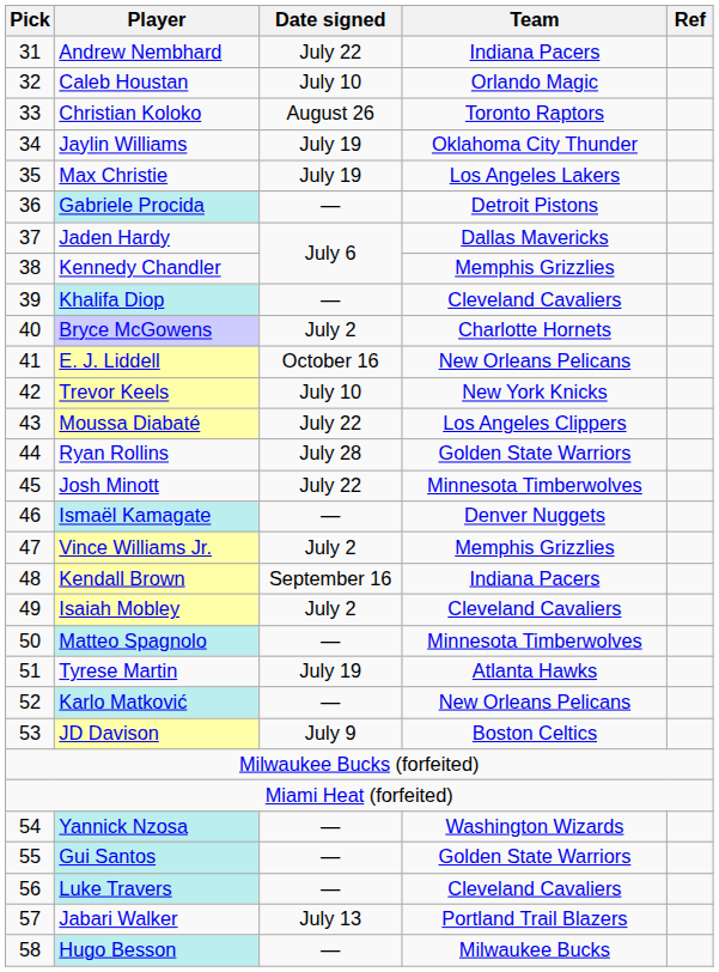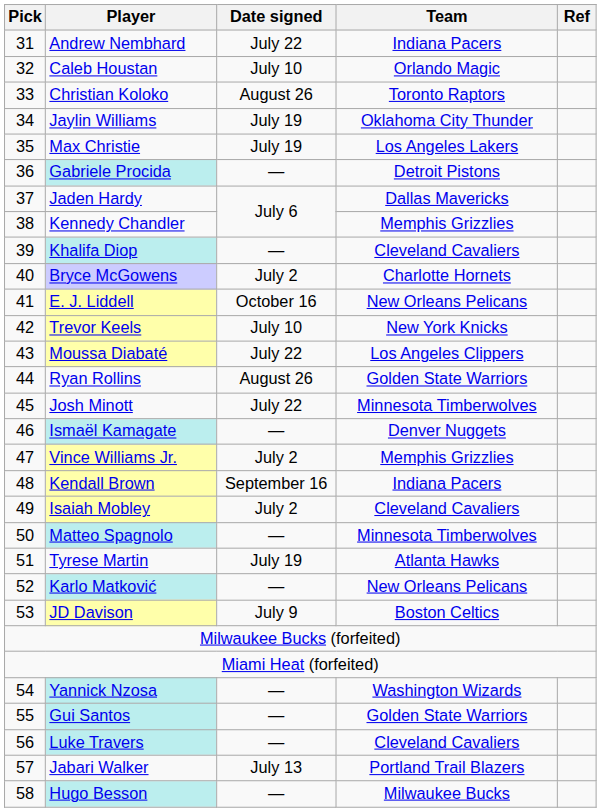 <table class="wikitable sortable" style="text-align:left">
 <tr>
 <th style="width:30px">Pick</th>
 <th style="width:160px">Player</th>
 <th style="width:110px">Date signed</th>
 <th style="width:210px">Team</th>
 <th class="unsortable" style="width:30px">Ref</th>
 </tr>
 <tr>
 <td align=center>31</td>
 <td><a href='#'>Andrew Nembhard</a></td>
 <td align=center>July 22</td>
 <td align=center><a href='#'>Indiana Pacers</a></td>
 <td align=center></td>
 </tr>
 <tr>
 <td align=center>32</td>
 <td><a href='#'>Caleb Houstan</a></td>
 <td align=center>July 10</td>
 <td align=center><a href='#'>Orlando Magic</a></td>
 <td align=center></td>
 </tr>
 <tr>
 <td align=center>33</td>
 <td><a href='#'>Christian Koloko</a></td>
 <td align=center>August 26</td>
 <td align=center><a href='#'>Toronto Raptors</a></td>
 <td align=center></td>
 </tr>
 <tr>
 <td align=center>34</td>
 <td><a href='#'>Jaylin Williams</a></td>
 <td align=center>July 19</td>
 <td align=center><a href='#'>Oklahoma City Thunder</a></td>
 <td align=center></td>
 </tr>
 <tr>
 <td align=center>35</td>
 <td><a href='#'>Max Christie</a></td>
 <td align=center>July 19</td>
 <td align=center><a href='#'>Los Angeles Lakers</a></td>
 <td align=center></td>
 </tr>
 <tr>
 <td align=center>36</td>
 <td style="width:20px; background:#bee;"><a href='#'>Gabriele Procida</a></td>
 <td align=center>—</td>
 <td align=center><a href='#'>Detroit Pistons</a><br></td>
 <td align=center></td>
 </tr>
 <tr>
 <td align=center>37</td>
 <td><a href='#'>Jaden Hardy</a></td>
 <td rowspan=2 align=center>July 6</td>
 <td align=center><a href='#'>Dallas Mavericks</a><br></td>
 <td align=center></td>
 </tr>
 <tr>
 <td align=center>38</td>
 <td><a href='#'>Kennedy Chandler</a></td>
 <td align=center><a href='#'>Memphis Grizzlies</a><br></td>
 <td align=center></td>
 </tr>
 <tr>
 <td align=center>39</td>
 <td style="width:20px; background:#bee;"><a href='#'>Khalifa Diop</a></td>
 <td align=center>—</td>
 <td align=center><a href='#'>Cleveland Cavaliers</a></td>
 <td align=center></td>
 </tr>
 <tr>
 <td align=center>40</td>
 <td style="width:20px; background:#ccf;"><a href='#'>Bryce McGowens</a></td>
 <td align=center>July 2</td>
 <td align=center><a href='#'>Charlotte Hornets</a><br></td>
 <td align=center></td>
 </tr>
 <tr>
 <td align=center>41</td>
 <td style="width:20px; background:#ffa;"><a href='#'>E. J. Liddell</a></td>
 <td align=center>October 16</td>
 <td align=center><a href='#'>New Orleans Pelicans</a></td>
 <td align=center></td>
 </tr>
 <tr>
 <td align=center>42</td>
 <td style="width:20px; background:#ffa;"><a href='#'>Trevor Keels</a></td>
 <td align=center>July 10</td>
 <td align=center><a href='#'>New York Knicks</a></td>
 <td align=center></td>
 </tr>
 <tr>
 <td align=center>43</td>
 <td style="width:20px; background:#ffa;"><a href='#'>Moussa Diabaté</a></td>
 <td align=center>July 22</td>
 <td align=center><a href='#'>Los Angeles Clippers</a></td>
 <td align=center></td>
 </tr>
 <tr>
 <td align=center>44</td>
 <td><a href='#'>Ryan Rollins</a></td>
-<td align=center>July 28</td>
+<td align=center>August 26</td>
 <td align=center><a href='#'>Golden State Warriors</a><br></td>
 <td align=center></td>
 </tr>
 <tr>
 <td align=center>45</td>
 <td><a href='#'>Josh Minott</a></td>
 <td align=center>July 22</td>
 <td align=center><a href='#'>Minnesota Timberwolves</a><br></td>
 <td align=center></td>
 </tr>
 <tr>
 <td align=center>46</td>
 <td style="width:20px; background:#bee;"><a href='#'>Ismaël Kamagate</a></td>
 <td align=center>—</td>
 <td align=center><a href='#'>Denver Nuggets</a><br></td>
 <td align=center></td>
 </tr>
 <tr>
 <td align=center>47</td>
 <td style="width:20px; background:#ffa;"><a href='#'>Vince Williams Jr.</a></td>
 <td align=center>July 2</td>
 <td align=center><a href='#'>Memphis Grizzlies</a></td>
 <td align=center></td>
 </tr>
 <tr>
 <td align=center>48</td>
 <td style="width:20px; background:#ffa;"><a href='#'>Kendall Brown</a></td>
 <td align=center>September 16</td>
 <td align=center><a href='#'>Indiana Pacers</a><br></td>
 <td align=center></td>
 </tr>
 <tr>
 <td align=center>49</td>
 <td style="width:20px; background:#ffa;"><a href='#'>Isaiah Mobley</a></td>
 <td align=center>July 2</td>
 <td align=center><a href='#'>Cleveland Cavaliers</a></td>
 <td align=center></td>
 </tr>
 <tr>
 <td align=center>50</td>
 <td style="width:20px; background:#bee;"><a href='#'>Matteo Spagnolo</a></td>
 <td align=center>—</td>
 <td align=center><a href='#'>Minnesota Timberwolves</a></td>
 <td align=center></td>
 </tr>
 <tr>
 <td align=center>51</td>
 <td><a href='#'>Tyrese Martin</a></td>
 <td align=center>July 19</td>
 <td align=center><a href='#'>Atlanta Hawks</a><br></td>
 <td align=center></td>
 </tr>
 <tr>
 <td align=center>52</td>
 <td style="width:20px; background:#bee;"><a href='#'>Karlo Matković</a></td>
 <td align=center>—</td>
 <td align=center><a href='#'>New Orleans Pelicans</a></td>
 <td align=center></td>
 </tr>
 <tr>
 <td align=center>53</td>
 <td style="width:20px; background:#ffa;"><a href='#'>JD Davison</a></td>
 <td align=center>July 9</td>
 <td align=center><a href='#'>Boston Celtics</a></td>
 <td align=center></td>
 </tr>
 <tr>
 <td align=center colspan=5><a href='#'>Milwaukee Bucks</a> (forfeited)</td>
 </tr>
 <tr>
 <td align=center colspan=5><a href='#'>Miami Heat</a> (forfeited)</td>
 </tr>
 <tr>
 <td align=center>54</td>
 <td style="width:20px; background:#bee;"><a href='#'>Yannick Nzosa</a></td>
 <td align=center>—</td>
 <td align=center><a href='#'>Washington Wizards</a></td>
 <td align=center></td>
 </tr>
 <tr>
 <td align=center>55</td>
 <td style="width:20px; background:#bee;"><a href='#'>Gui Santos</a></td>
 <td align=center>—</td>
 <td align=center><a href='#'>Golden State Warriors</a></td>
 <td align=center></td>
 </tr>
 <tr>
 <td align=center>56</td>
 <td style="width:20px; background:#bee;"><a href='#'>Luke Travers</a></td>
 <td align=center>—</td>
 <td align=center><a href='#'>Cleveland Cavaliers</a></td>
 <td align=center></td>
 </tr>
 <tr>
 <td align=center>57</td>
 <td><a href='#'>Jabari Walker</a></td>
 <td align=center>July 13</td>
 <td align=center><a href='#'>Portland Trail Blazers</a></td>
 <td align=center></td>
 </tr>
 <tr>
 <td align=center>58</td>
 <td style="width:20px; background:#bee;"><a href='#'>Hugo Besson</a></td>
 <td align=center>—</td>
 <td align=center><a href='#'>Milwaukee Bucks</a><br></td>
 <td align=center></td>
 </tr>
 </table>
